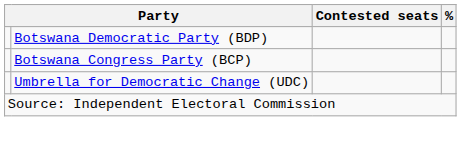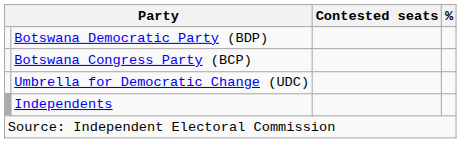 <table class="wikitable">
 <tr>
 <th colspan=2>Party</th>
 <th>Contested seats</th>
 <th>%</th>
 </tr>
 <tr>
 <td bgcolor=></td>
 <td><a href='#'>Botswana Democratic Party</a> (BDP)</td>
 <td></td>
 <td></td>
 </tr>
 <tr>
 <td bgcolor=></td>
 <td><a href='#'>Botswana Congress Party</a> (BCP)</td>
 <td></td>
 <td></td>
 </tr>
 <tr>
 <td bgcolor=></td>
 <td><a href='#'>Umbrella for Democratic Change</a> (UDC)</td>
 <td></td>
 <td></td>
 </tr>
 <tr>
+<td bgcolor=#AAAAAA></td>
+<td><a href='#'>Independents</a></td>
+<td></td>
+<td></td>
+</tr>
+<tr>
 <td colspan=4>Source: Independent Electoral Commission</td>
 </tr>
 </table>
